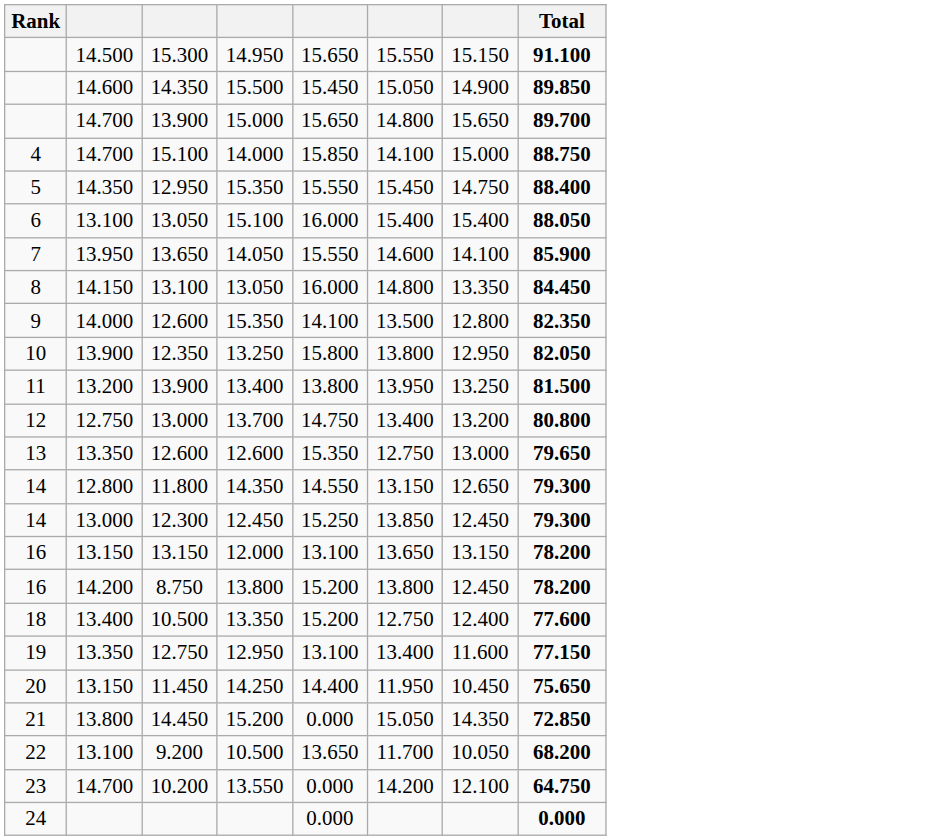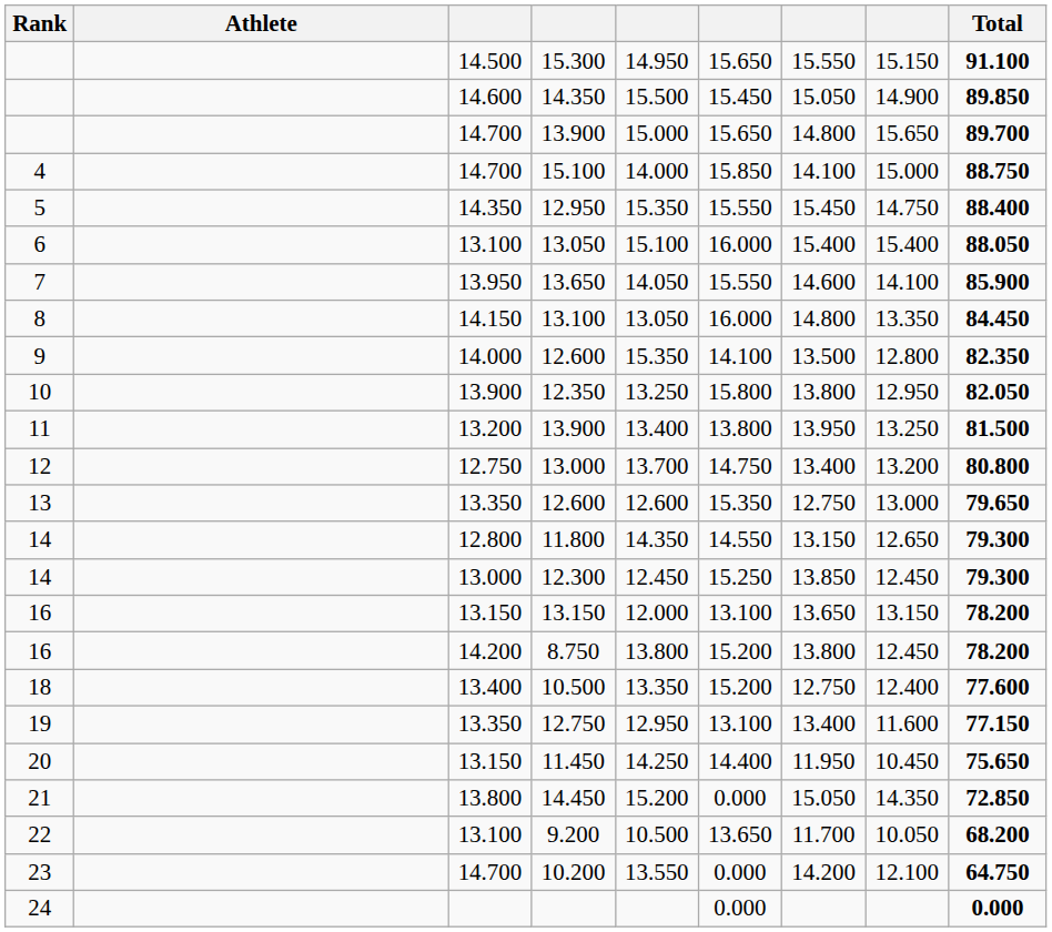 <table class=wikitable style="text-align:center">
 <tr>
 <th width=40>Rank</th>
+<th width=250>Athlete</th>
 <th width=50></th>
 <th width=50></th>
 <th width=50></th>
 <th width=50></th>
 <th width=50></th>
 <th width=50></th>
 <th width=60>Total</th>
 </tr>
 <tr>
 <td></td>
+<td align=left></td>
 <td>14.500</td>
 <td>15.300</td>
 <td>14.950</td>
 <td>15.650</td>
 <td>15.550</td>
 <td>15.150</td>
 <td><strong>91.100</strong></td>
 </tr>
 <tr>
 <td></td>
+<td align=left></td>
 <td>14.600</td>
 <td>14.350</td>
 <td>15.500</td>
 <td>15.450</td>
 <td>15.050</td>
 <td>14.900</td>
 <td><strong>89.850</strong></td>
 </tr>
 <tr>
 <td></td>
+<td align=left></td>
 <td>14.700</td>
 <td>13.900</td>
 <td>15.000</td>
 <td>15.650</td>
 <td>14.800</td>
 <td>15.650</td>
 <td><strong>89.700</strong></td>
 </tr>
 <tr>
 <td>4</td>
+<td align=left></td>
 <td>14.700</td>
 <td>15.100</td>
 <td>14.000</td>
 <td>15.850</td>
 <td>14.100</td>
 <td>15.000</td>
 <td><strong>88.750</strong></td>
 </tr>
 <tr>
 <td>5</td>
+<td align=left></td>
 <td>14.350</td>
 <td>12.950</td>
 <td>15.350</td>
 <td>15.550</td>
 <td>15.450</td>
 <td>14.750</td>
 <td><strong>88.400</strong></td>
 </tr>
 <tr>
 <td>6</td>
+<td align=left></td>
 <td>13.100</td>
 <td>13.050</td>
 <td>15.100</td>
 <td>16.000</td>
 <td>15.400</td>
 <td>15.400</td>
 <td><strong>88.050</strong></td>
 </tr>
 <tr>
 <td>7</td>
+<td align=left></td>
 <td>13.950</td>
 <td>13.650</td>
 <td>14.050</td>
 <td>15.550</td>
 <td>14.600</td>
 <td>14.100</td>
 <td><strong>85.900</strong></td>
 </tr>
 <tr>
 <td>8</td>
+<td align=left></td>
 <td>14.150</td>
 <td>13.100</td>
 <td>13.050</td>
 <td>16.000</td>
 <td>14.800</td>
 <td>13.350</td>
 <td><strong>84.450</strong></td>
 </tr>
 <tr>
 <td>9</td>
+<td align=left></td>
 <td>14.000</td>
 <td>12.600</td>
 <td>15.350</td>
 <td>14.100</td>
 <td>13.500</td>
 <td>12.800</td>
 <td><strong>82.350</strong></td>
 </tr>
 <tr>
 <td>10</td>
+<td align=left></td>
 <td>13.900</td>
 <td>12.350</td>
 <td>13.250</td>
 <td>15.800</td>
 <td>13.800</td>
 <td>12.950</td>
 <td><strong>82.050</strong></td>
 </tr>
 <tr>
 <td>11</td>
+<td align=left></td>
 <td>13.200</td>
 <td>13.900</td>
 <td>13.400</td>
 <td>13.800</td>
 <td>13.950</td>
 <td>13.250</td>
 <td><strong>81.500</strong></td>
 </tr>
 <tr>
 <td>12</td>
+<td align=left></td>
 <td>12.750</td>
 <td>13.000</td>
 <td>13.700</td>
 <td>14.750</td>
 <td>13.400</td>
 <td>13.200</td>
 <td><strong>80.800</strong></td>
 </tr>
 <tr>
 <td>13</td>
+<td align=left></td>
 <td>13.350</td>
 <td>12.600</td>
 <td>12.600</td>
 <td>15.350</td>
 <td>12.750</td>
 <td>13.000</td>
 <td><strong>79.650</strong></td>
 </tr>
 <tr>
 <td>14</td>
+<td align=left></td>
 <td>12.800</td>
 <td>11.800</td>
 <td>14.350</td>
 <td>14.550</td>
 <td>13.150</td>
 <td>12.650</td>
 <td><strong>79.300</strong></td>
 </tr>
 <tr>
 <td>14</td>
+<td align=left></td>
 <td>13.000</td>
 <td>12.300</td>
 <td>12.450</td>
 <td>15.250</td>
 <td>13.850</td>
 <td>12.450</td>
 <td><strong>79.300</strong></td>
 </tr>
 <tr>
 <td>16</td>
+<td align=left></td>
 <td>13.150</td>
 <td>13.150</td>
 <td>12.000</td>
 <td>13.100</td>
 <td>13.650</td>
 <td>13.150</td>
 <td><strong>78.200</strong></td>
 </tr>
 <tr>
 <td>16</td>
+<td align=left></td>
 <td>14.200</td>
 <td>8.750</td>
 <td>13.800</td>
 <td>15.200</td>
 <td>13.800</td>
 <td>12.450</td>
 <td><strong>78.200</strong></td>
 </tr>
 <tr>
 <td>18</td>
+<td align=left></td>
 <td>13.400</td>
 <td>10.500</td>
 <td>13.350</td>
 <td>15.200</td>
 <td>12.750</td>
 <td>12.400</td>
 <td><strong>77.600</strong></td>
 </tr>
 <tr>
 <td>19</td>
+<td align=left></td>
 <td>13.350</td>
 <td>12.750</td>
 <td>12.950</td>
 <td>13.100</td>
 <td>13.400</td>
 <td>11.600</td>
 <td><strong>77.150</strong></td>
 </tr>
 <tr>
 <td>20</td>
+<td align=left></td>
 <td>13.150</td>
 <td>11.450</td>
 <td>14.250</td>
 <td>14.400</td>
 <td>11.950</td>
 <td>10.450</td>
 <td><strong>75.650</strong></td>
 </tr>
 <tr>
 <td>21</td>
+<td align=left></td>
 <td>13.800</td>
 <td>14.450</td>
 <td>15.200</td>
 <td>0.000</td>
 <td>15.050</td>
 <td>14.350</td>
 <td><strong>72.850</strong></td>
 </tr>
 <tr>
 <td>22</td>
+<td align=left></td>
 <td>13.100</td>
 <td>9.200</td>
 <td>10.500</td>
 <td>13.650</td>
 <td>11.700</td>
 <td>10.050</td>
 <td><strong>68.200</strong></td>
 </tr>
 <tr>
 <td>23</td>
+<td align=left></td>
 <td>14.700</td>
 <td>10.200</td>
 <td>13.550</td>
 <td>0.000</td>
 <td>14.200</td>
 <td>12.100</td>
 <td><strong>64.750</strong></td>
 </tr>
 <tr>
 <td>24</td>
+<td align=left></td>
 <td></td>
 <td></td>
 <td></td>
 <td>0.000</td>
 <td></td>
 <td></td>
 <td><strong>0.000</strong></td>
 </tr>
 </table>
